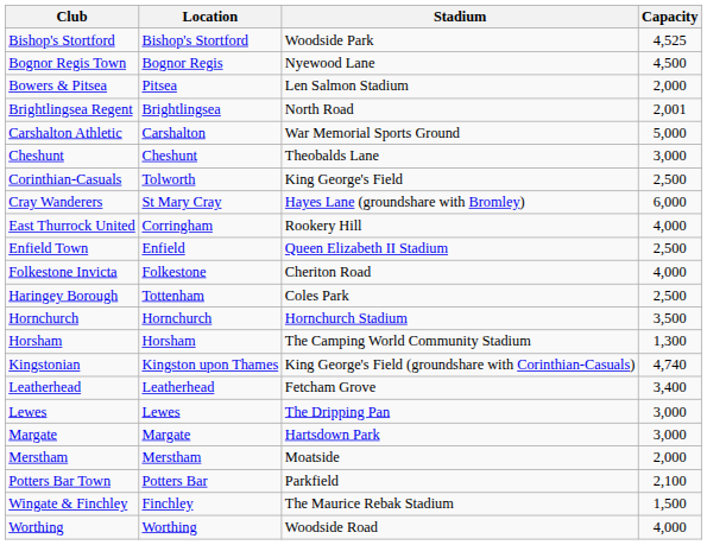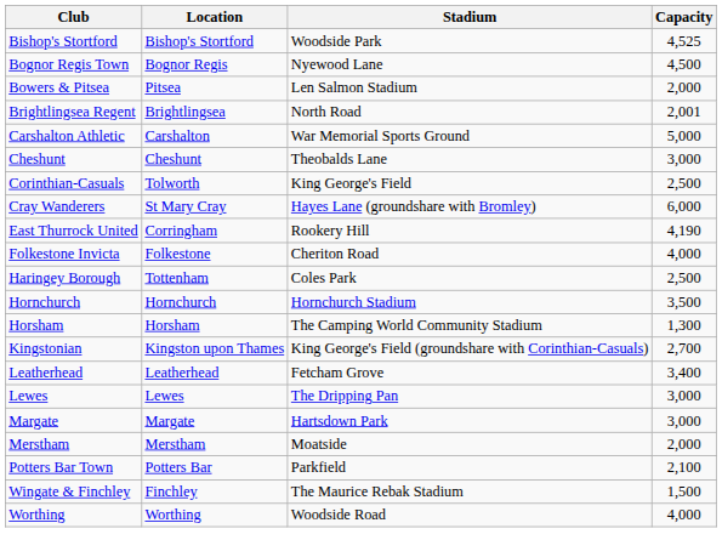 <table class="wikitable sortable">
 <tr>
 <th>Club</th>
 <th>Location</th>
 <th>Stadium</th>
 <th>Capacity</th>
 </tr>
 <tr>
 <td><a href='#'>Bishop's Stortford</a></td>
 <td><a href='#'>Bishop's Stortford</a></td>
 <td>Woodside Park</td>
 <td align="center">4,525</td>
 </tr>
 <tr>
 <td><a href='#'>Bognor Regis Town</a></td>
 <td><a href='#'>Bognor Regis</a></td>
 <td>Nyewood Lane</td>
 <td align="center">4,500</td>
 </tr>
 <tr>
 <td><a href='#'>Bowers & Pitsea</a></td>
 <td><a href='#'>Pitsea</a></td>
 <td>Len Salmon Stadium</td>
 <td align="center">2,000</td>
 </tr>
 <tr>
 <td><a href='#'>Brightlingsea Regent</a></td>
 <td><a href='#'>Brightlingsea</a></td>
 <td>North Road</td>
 <td align="center">2,001</td>
 </tr>
 <tr>
 <td><a href='#'>Carshalton Athletic</a></td>
 <td><a href='#'>Carshalton</a></td>
 <td>War Memorial Sports Ground</td>
 <td align="center">5,000</td>
 </tr>
 <tr>
 <td><a href='#'>Cheshunt</a></td>
 <td><a href='#'>Cheshunt</a></td>
 <td>Theobalds Lane</td>
 <td align="center">3,000</td>
 </tr>
 <tr>
 <td><a href='#'>Corinthian-Casuals</a></td>
 <td><a href='#'>Tolworth</a></td>
 <td>King George's Field</td>
 <td align="center">2,500</td>
 </tr>
 <tr>
 <td><a href='#'>Cray Wanderers</a></td>
 <td><a href='#'>St Mary Cray</a></td>
 <td><a href='#'>Hayes Lane</a> (groundshare with <a href='#'>Bromley</a>)</td>
 <td align="center">6,000</td>
 </tr>
 <tr>
 <td><a href='#'>East Thurrock United</a></td>
 <td><a href='#'>Corringham</a></td>
 <td>Rookery Hill</td>
-<td align="center">4,000</td>
-</tr>
-<tr>
-<td><a href='#'>Enfield Town</a></td>
-<td><a href='#'>Enfield</a></td>
-<td><a href='#'>Queen Elizabeth II Stadium</a></td>
-<td align="center">2,500</td>
+<td align="center">4,190</td>
 </tr>
 <tr>
 <td><a href='#'>Folkestone Invicta</a></td>
 <td><a href='#'>Folkestone</a></td>
 <td>Cheriton Road</td>
 <td align="center">4,000</td>
 </tr>
 <tr>
 <td><a href='#'>Haringey Borough</a></td>
 <td><a href='#'>Tottenham</a></td>
 <td>Coles Park</td>
 <td align="center">2,500</td>
 </tr>
 <tr>
 <td><a href='#'>Hornchurch</a></td>
 <td><a href='#'>Hornchurch</a></td>
 <td><a href='#'>Hornchurch Stadium</a></td>
 <td align="center">3,500</td>
 </tr>
 <tr>
 <td><a href='#'>Horsham</a></td>
 <td><a href='#'>Horsham</a></td>
 <td>The Camping World Community Stadium</td>
 <td align="center">1,300</td>
 </tr>
 <tr>
 <td><a href='#'>Kingstonian</a></td>
 <td><a href='#'>Kingston upon Thames</a></td>
 <td>King George's Field (groundshare with <a href='#'>Corinthian-Casuals</a>)</td>
-<td align="center">4,740</td>
+<td align="center">2,700</td>
 </tr>
 <tr>
 <td><a href='#'>Leatherhead</a></td>
 <td><a href='#'>Leatherhead</a></td>
 <td>Fetcham Grove</td>
 <td align="center">3,400</td>
 </tr>
 <tr>
 <td><a href='#'>Lewes</a></td>
 <td><a href='#'>Lewes</a></td>
 <td><a href='#'>The Dripping Pan</a></td>
 <td align="center">3,000</td>
 </tr>
 <tr>
 <td><a href='#'>Margate</a></td>
 <td><a href='#'>Margate</a></td>
 <td><a href='#'>Hartsdown Park</a></td>
 <td align="center">3,000</td>
 </tr>
 <tr>
 <td><a href='#'>Merstham</a></td>
 <td><a href='#'>Merstham</a></td>
 <td>Moatside</td>
 <td align="center">2,000</td>
 </tr>
 <tr>
 <td><a href='#'>Potters Bar Town</a></td>
 <td><a href='#'>Potters Bar</a></td>
 <td>Parkfield</td>
 <td align="center">2,100</td>
 </tr>
 <tr>
 <td><a href='#'>Wingate & Finchley</a></td>
 <td><a href='#'>Finchley</a></td>
 <td>The Maurice Rebak Stadium</td>
 <td align="center">1,500</td>
 </tr>
 <tr>
 <td><a href='#'>Worthing</a></td>
 <td><a href='#'>Worthing</a></td>
 <td>Woodside Road</td>
 <td align=center>4,000</td>
 </tr>
 </table>
